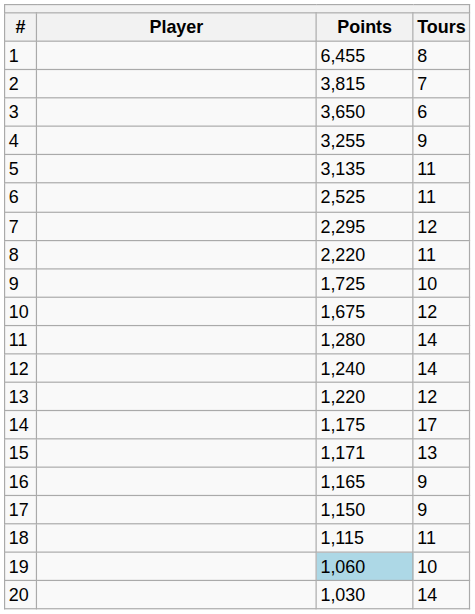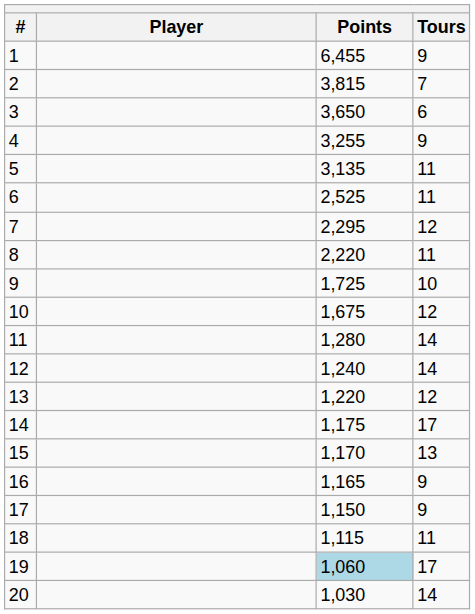 <table class="wikitable" style="font-size:95%">
 <tr>
 <th colspan="5"></th>
 </tr>
 <tr>
 <th width="20">#</th>
 <th width="230">Player</th>
 <th width="75">Points</th>
 <th width="15">Tours</th>
 </tr>
 <tr>
 <td>1</td>
 <td align="left"></td>
 <td>6,455</td>
-<td>8</td>
+<td>9</td>
 </tr>
 <tr>
 <td>2</td>
 <td align="left"></td>
 <td>3,815</td>
 <td>7</td>
 </tr>
 <tr>
 <td>3</td>
 <td align="left"></td>
 <td>3,650</td>
 <td>6</td>
 </tr>
 <tr>
 <td>4</td>
 <td align="left"></td>
 <td>3,255</td>
 <td>9</td>
 </tr>
 <tr>
 <td>5</td>
 <td align="left"></td>
 <td>3,135</td>
 <td>11</td>
 </tr>
 <tr>
 <td>6</td>
 <td align="left"></td>
 <td>2,525</td>
 <td>11</td>
 </tr>
 <tr>
 <td>7</td>
 <td align="left"></td>
 <td>2,295</td>
 <td>12</td>
 </tr>
 <tr>
 <td>8</td>
 <td align="left"></td>
 <td>2,220</td>
 <td>11</td>
 </tr>
 <tr>
 <td>9</td>
 <td align="left"></td>
 <td>1,725</td>
 <td>10</td>
 </tr>
 <tr>
 <td>10</td>
 <td align="left"></td>
 <td>1,675</td>
 <td>12</td>
 </tr>
 <tr>
 <td>11</td>
 <td align="left"></td>
 <td>1,280</td>
 <td>14</td>
 </tr>
 <tr>
 <td>12</td>
 <td align="left"></td>
 <td>1,240</td>
 <td>14</td>
 </tr>
 <tr>
 <td>13</td>
 <td align="left"></td>
 <td>1,220</td>
 <td>12</td>
 </tr>
 <tr>
 <td>14</td>
 <td align="left"></td>
 <td>1,175</td>
 <td>17</td>
 </tr>
 <tr>
 <td>15</td>
 <td align="left"></td>
-<td>1,171</td>
+<td>1,170</td>
 <td>13</td>
 </tr>
 <tr>
 <td>16</td>
 <td align="left"></td>
 <td>1,165</td>
 <td>9</td>
 </tr>
 <tr>
 <td>17</td>
 <td align="left"></td>
 <td>1,150</td>
 <td>9</td>
 </tr>
 <tr>
 <td>18</td>
 <td align="left"></td>
 <td>1,115</td>
 <td>11</td>
 </tr>
 <tr>
 <td>19</td>
 <td align="left"></td>
 <td style="background: lightblue;">1,060</td>
-<td>10</td>
+<td>17</td>
 </tr>
 <tr>
 <td>20</td>
 <td align="left"></td>
 <td>1,030</td>
 <td>14</td>
 </tr>
 </table>
